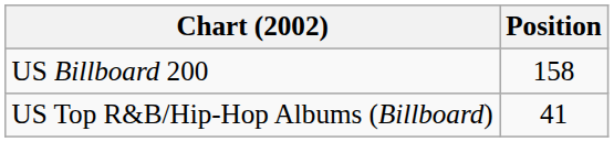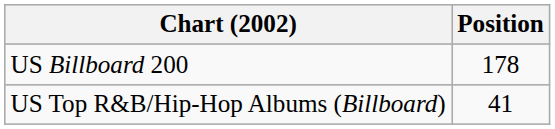 <table class="wikitable sortable">
 <tr>
 <th>Chart (2002)</th>
 <th>Position</th>
 </tr>
 <tr>
 <td>US <em>Billboard</em> 200</td>
-<td style="text-align:center;">158</td>
+<td style="text-align:center;">178</td>
 </tr>
 <tr>
 <td>US Top R&B/Hip-Hop Albums (<em>Billboard</em>)</td>
 <td style="text-align:center;">41</td>
 </tr>
 </table>
